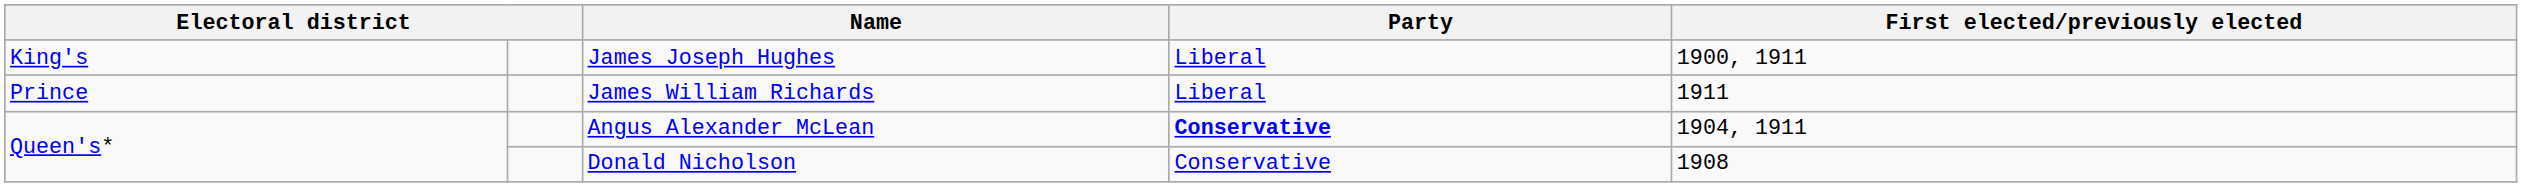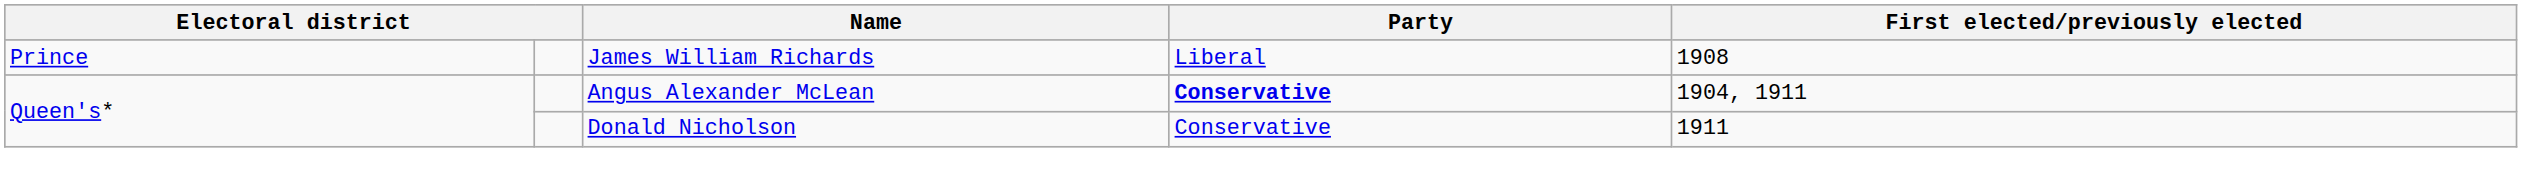 <table class="wikitable" width=95%>
 <tr>
 <th colspan=2 width=23%>Electoral district</th>
 <th>Name</th>
 <th width=20%>Party</th>
 <th>First elected/previously elected</th>
 </tr>
 <tr>
-<td width=20%><a href='#'>King's</a></td>
-<td></td>
-<td><a href='#'>James Joseph Hughes</a></td>
-<td><a href='#'>Liberal</a></td>
-<td>1900, 1911</td>
-</tr>
-<tr>
 <td><a href='#'>Prince</a></td>
 <td></td>
 <td><a href='#'>James William Richards</a></td>
 <td><a href='#'>Liberal</a></td>
-<td>1911</td>
+<td>1908</td>
 </tr>
 <tr>
 <td rowspan=2><a href='#'>Queen's</a>*</td>
 <td></td>
 <td><a href='#'>Angus Alexander McLean</a></td>
 <td><strong><a href='#'>Conservative</a></strong></td>
 <td>1904, 1911</td>
 </tr>
 <tr>
 <td></td>
 <td><a href='#'>Donald Nicholson</a></td>
 <td><a href='#'>Conservative</a></td>
-<td>1908</td>
+<td>1911</td>
 </tr>
 </table>
